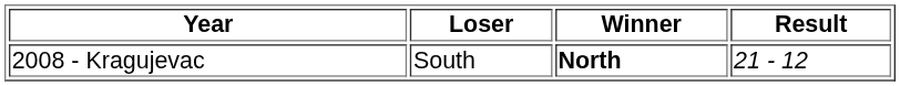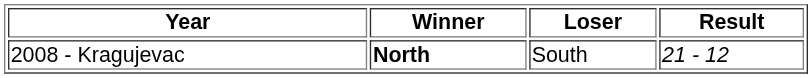 <table border="1" width="600">
 <tr ---->
 <th>Year</th>
+<th>Winner</th>
 <th>Loser</th>
-<th>Winner</th>
 <th>Result</th>
 </tr>
 <tr ---->
 <td>2008 - Kragujevac</td>
+<td><strong>North</strong></td>
 <td>South</td>
-<td><strong>North</strong></td>
 <td><em>21 - 12</em></td>
 </tr>
 </table>
